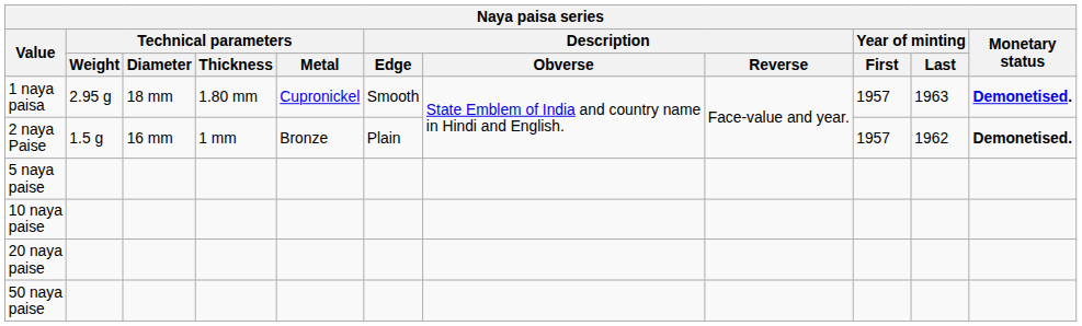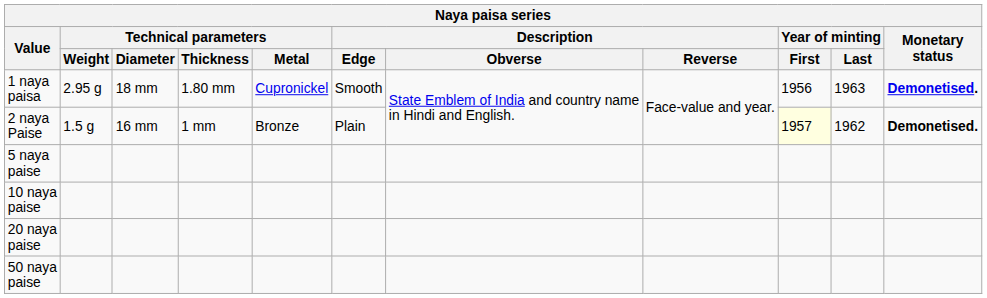 <table class="wikitable" style="font-size:90%">
 <tr>
 <th colspan="11">Naya paisa series</th>
 </tr>
 <tr>
 <th rowspan="2">Value</th>
 <th colspan="4">Technical parameters</th>
 <th colspan="3">Description</th>
 <th colspan="2">Year of minting</th>
 <th rowspan="2">Monetary<br>status</th>
 </tr>
 <tr>
 <th>Weight</th>
 <th>Diameter</th>
 <th>Thickness</th>
 <th>Metal</th>
 <th>Edge</th>
 <th>Obverse</th>
 <th>Reverse</th>
 <th>First</th>
 <th>Last</th>
 </tr>
 <tr>
 <td>1 naya<br>paisa</td>
 <td>2.95 g</td>
 <td>18 mm</td>
 <td>1.80 mm</td>
 <td><a href='#'>Cupronickel</a></td>
 <td>Smooth</td>
 <td rowspan="2"><a href='#'>State Emblem of India</a> and country name<br>in Hindi and English.</td>
 <td rowspan="2">Face-value and year.</td>
-<td>1957</td>
+<td>1956</td>
 <td>1963</td>
 <td><strong><a href='#'>Demonetised</a>.</strong></td>
 </tr>
 <tr>
 <td>2 naya<br>Paise</td>
 <td>1.5 g</td>
 <td>16 mm</td>
 <td>1 mm</td>
 <td>Bronze</td>
 <td>Plain</td>
-<td>1957</td>
+<td style="background: lightyellow;">1957</td>
 <td>1962</td>
 <td><strong>Demonetised.</strong></td>
 </tr>
 <tr>
 <td>5 naya<br>paise</td>
 <td></td>
 <td></td>
 <td></td>
 <td></td>
 <td></td>
 <td></td>
 <td></td>
 <td></td>
 <td></td>
 <td></td>
 </tr>
 <tr>
 <td>10 naya<br>paise</td>
 <td></td>
 <td></td>
 <td></td>
 <td></td>
 <td></td>
 <td></td>
 <td></td>
 <td></td>
 <td></td>
 <td></td>
 </tr>
 <tr>
 <td>20 naya<br>paise</td>
 <td></td>
 <td></td>
 <td></td>
 <td></td>
 <td></td>
 <td></td>
 <td></td>
 <td></td>
 <td></td>
 <td></td>
 </tr>
 <tr>
 <td>50 naya<br>paise</td>
 <td></td>
 <td></td>
 <td></td>
 <td></td>
 <td></td>
 <td></td>
 <td></td>
 <td></td>
 <td></td>
 <td></td>
 </tr>
 </table>
